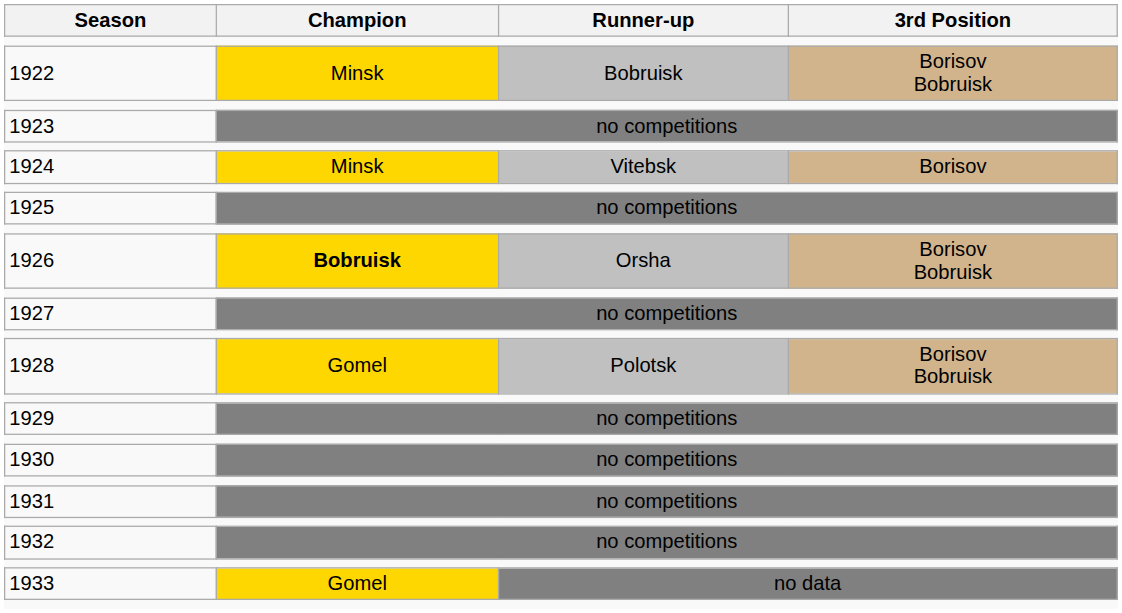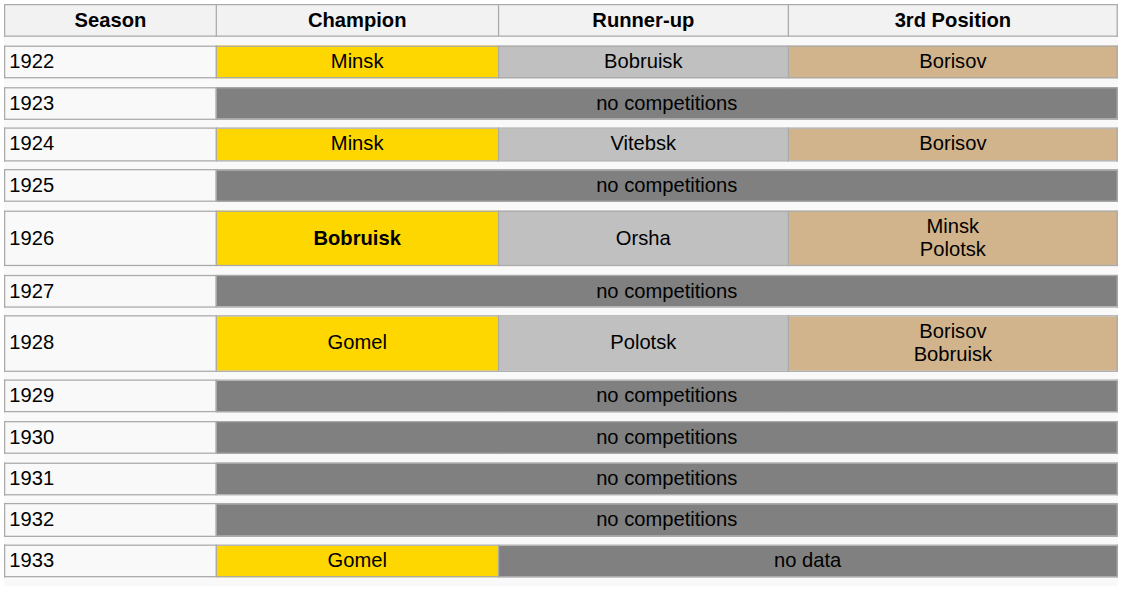 <table class="wikitable" width=100% align=center style="border:2px black;">
 <tr>
 <th>Season</th>
 <th>Champion</th>
 <th>Runner-up</th>
 <th>3rd Position</th>
 </tr>
 <tr>
 <td colspan=5 style="border:1px black;"></td>
 </tr>
 <tr>
 <td>1922</td>
 <td align=center bgcolor=gold>Minsk</td>
 <td align=center bgcolor=silver>Bobruisk</td>
-<td align=center bgcolor=tan>Borisov<br>Bobruisk</td>
+<td align=center bgcolor=tan>Borisov</td>
 </tr>
 <tr>
 <td colspan=5 style="border:1px black;"></td>
 </tr>
 <tr>
 <td>1923</td>
 <td align=center bgcolor=grey colspan=4>no competitions</td>
 </tr>
 <tr>
 <td colspan=5 style="border:1px black;"></td>
 </tr>
 <tr>
 <td>1924</td>
 <td align=center bgcolor=gold>Minsk</td>
 <td align=center bgcolor=silver>Vitebsk</td>
 <td align=center bgcolor=tan>Borisov</td>
 </tr>
 <tr>
 <td colspan=5 style="border:1px black;"></td>
 </tr>
 <tr>
 <td>1925</td>
 <td align=center bgcolor=grey colspan=4>no competitions</td>
 </tr>
 <tr>
 <td colspan=5 style="border:1px black;"></td>
 </tr>
 <tr>
 <td>1926</td>
 <td align=center bgcolor=gold><strong>Bobruisk</strong></td>
 <td align=center bgcolor=silver>Orsha</td>
-<td align=center bgcolor=tan>Borisov<br>Bobruisk</td>
+<td align=center bgcolor=tan>Minsk<br>Polotsk</td>
 </tr>
 <tr>
 <td colspan=5 style="border:1px black;"></td>
 </tr>
 <tr>
 <td>1927</td>
 <td align=center bgcolor=grey colspan=4>no competitions</td>
 </tr>
 <tr>
 <td colspan=5 style="border:1px black;"></td>
 </tr>
 <tr>
 <td>1928</td>
 <td align=center bgcolor=gold>Gomel</td>
 <td align=center bgcolor=silver>Polotsk</td>
 <td align=center bgcolor=tan>Borisov<br>Bobruisk</td>
 </tr>
 <tr>
 <td colspan=5 style="border:1px black;"></td>
 </tr>
 <tr>
 <td>1929</td>
 <td align=center bgcolor=grey colspan=4>no competitions</td>
 </tr>
 <tr>
 <td colspan=5 style="border:1px black;"></td>
 </tr>
 <tr>
 <td>1930</td>
 <td align=center bgcolor=grey colspan=4>no competitions</td>
 </tr>
 <tr>
 <td colspan=5 style="border:1px black;"></td>
 </tr>
 <tr>
 <td>1931</td>
 <td align=center bgcolor=grey colspan=4>no competitions</td>
 </tr>
 <tr>
 <td colspan=5 style="border:1px black;"></td>
 </tr>
 <tr>
 <td>1932</td>
 <td align=center bgcolor=grey colspan=4>no competitions</td>
 </tr>
 <tr>
 <td colspan=5 style="border:1px black;"></td>
 </tr>
 <tr>
 <td>1933</td>
 <td align=center bgcolor=gold>Gomel</td>
 <td align=center bgcolor=grey colspan=2>no data</td>
 </tr>
 <tr>
 <td colspan=5 style="border:1px black;"></td>
 </tr>
 </table>
